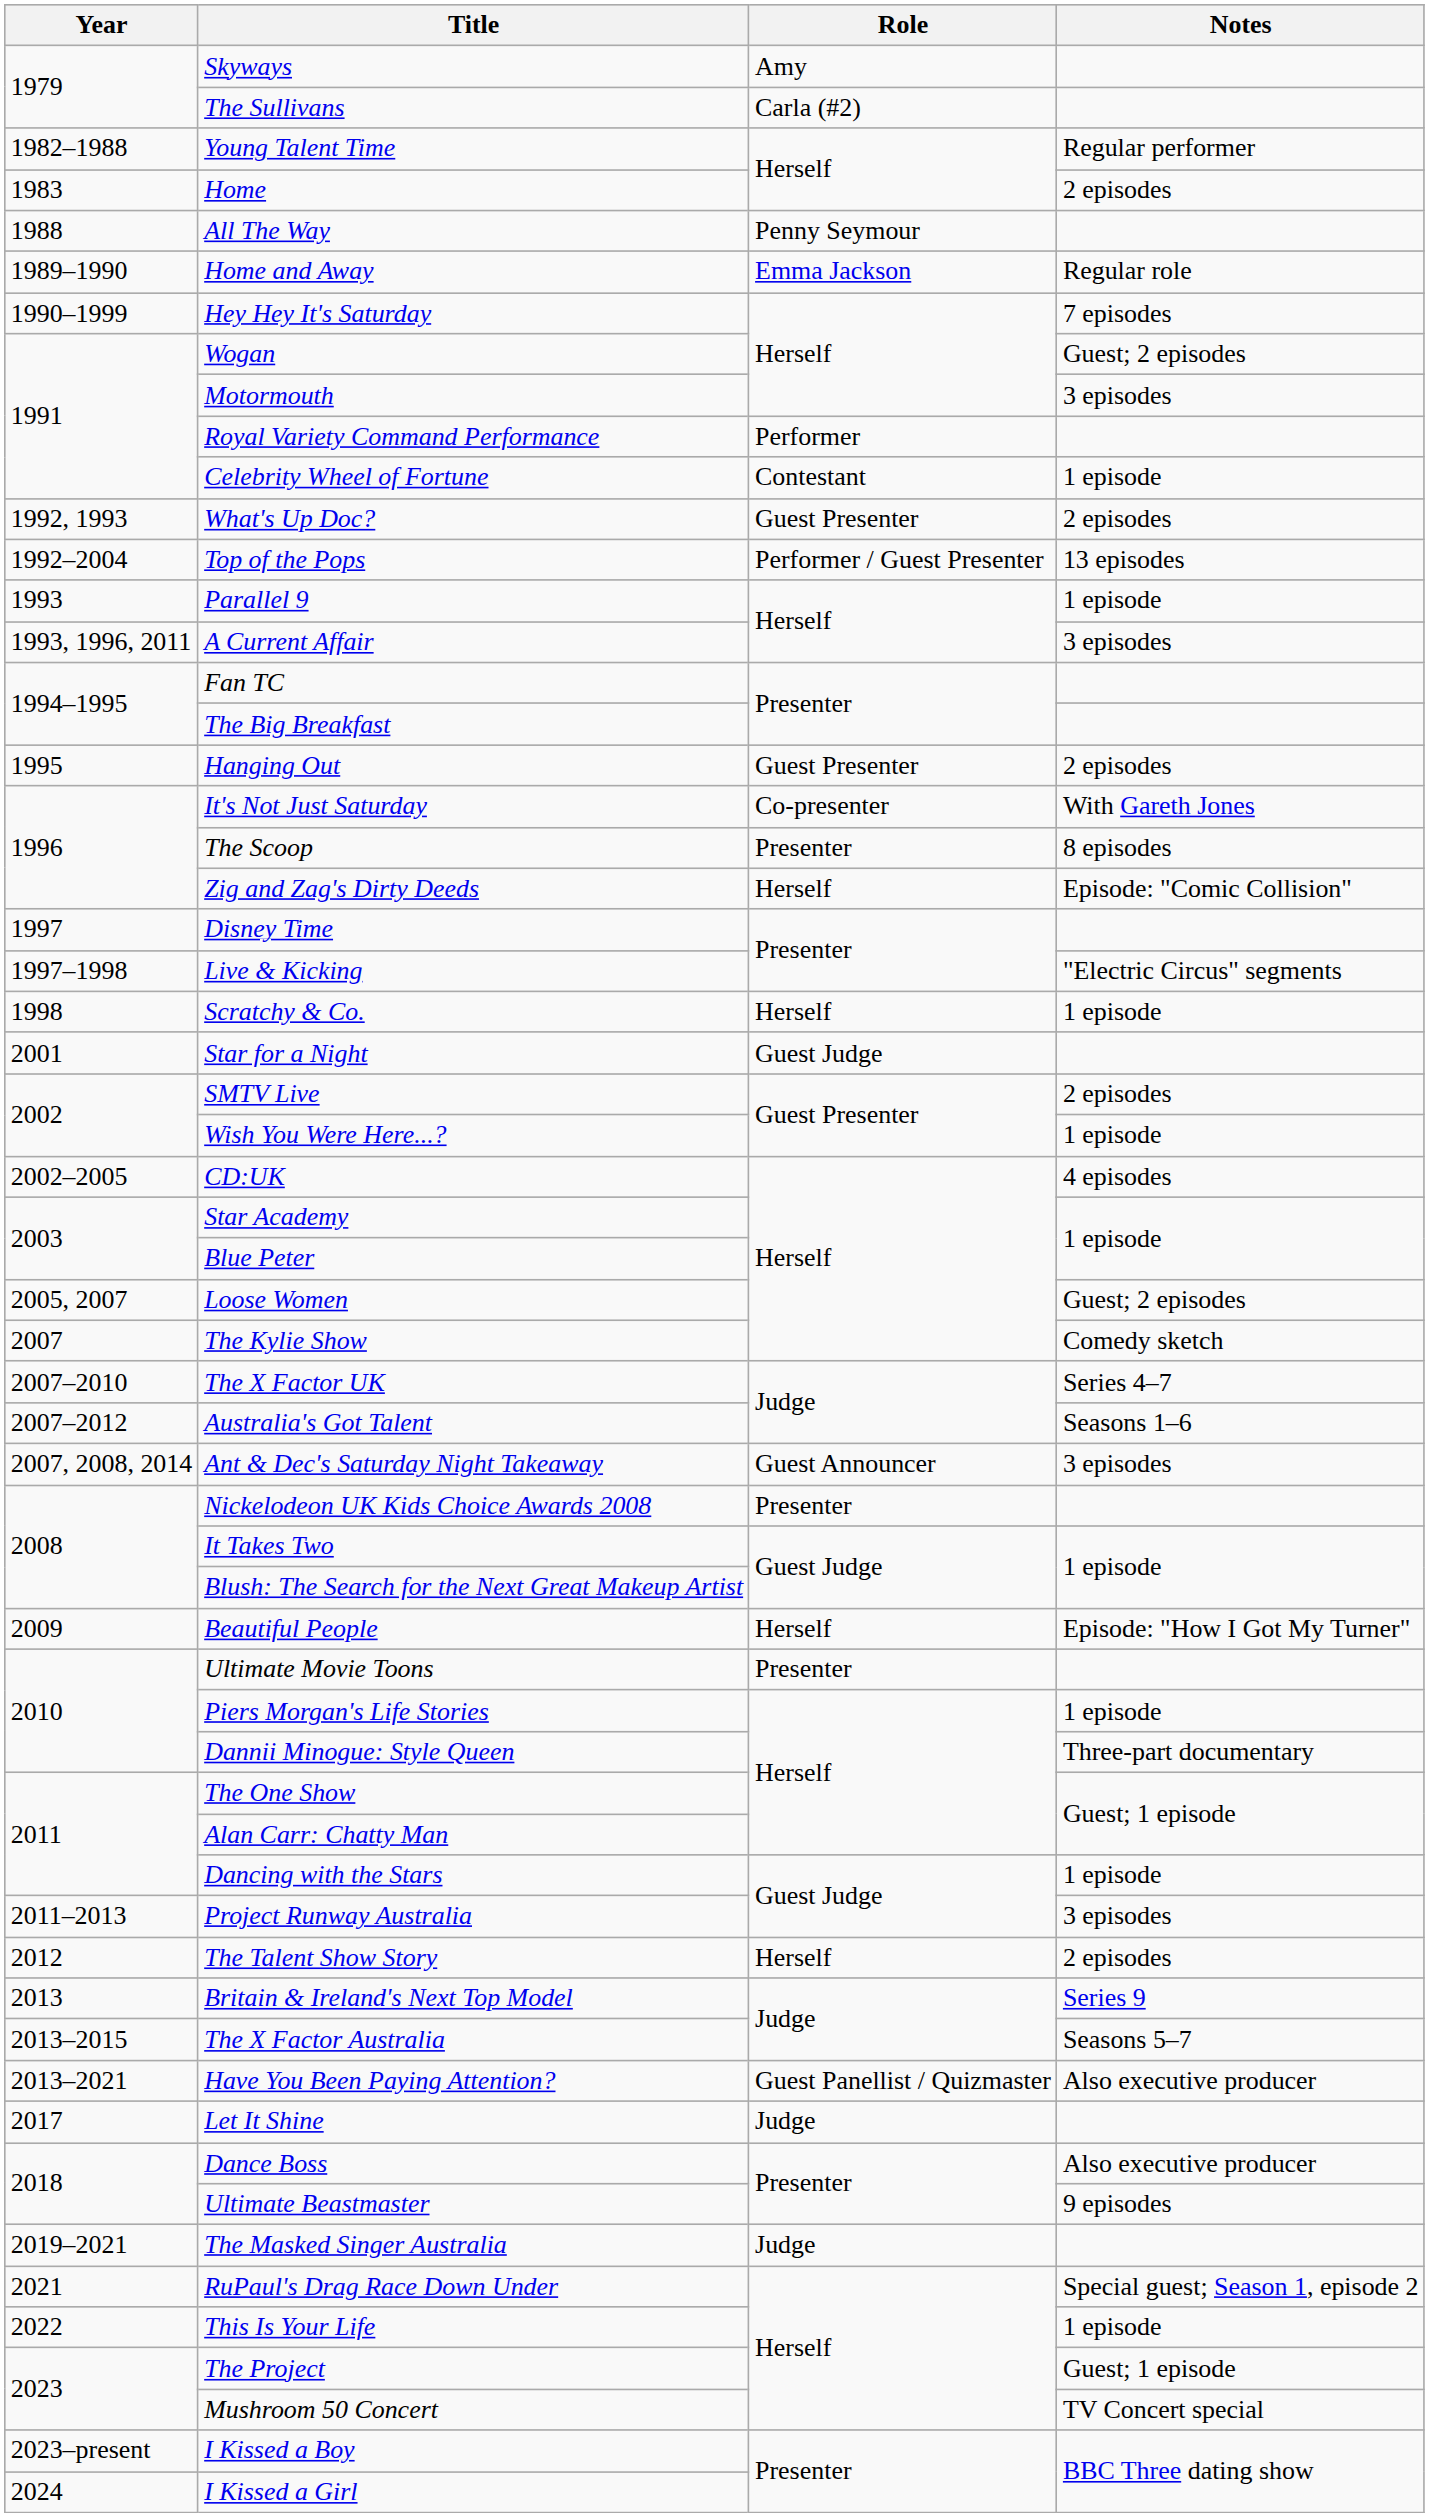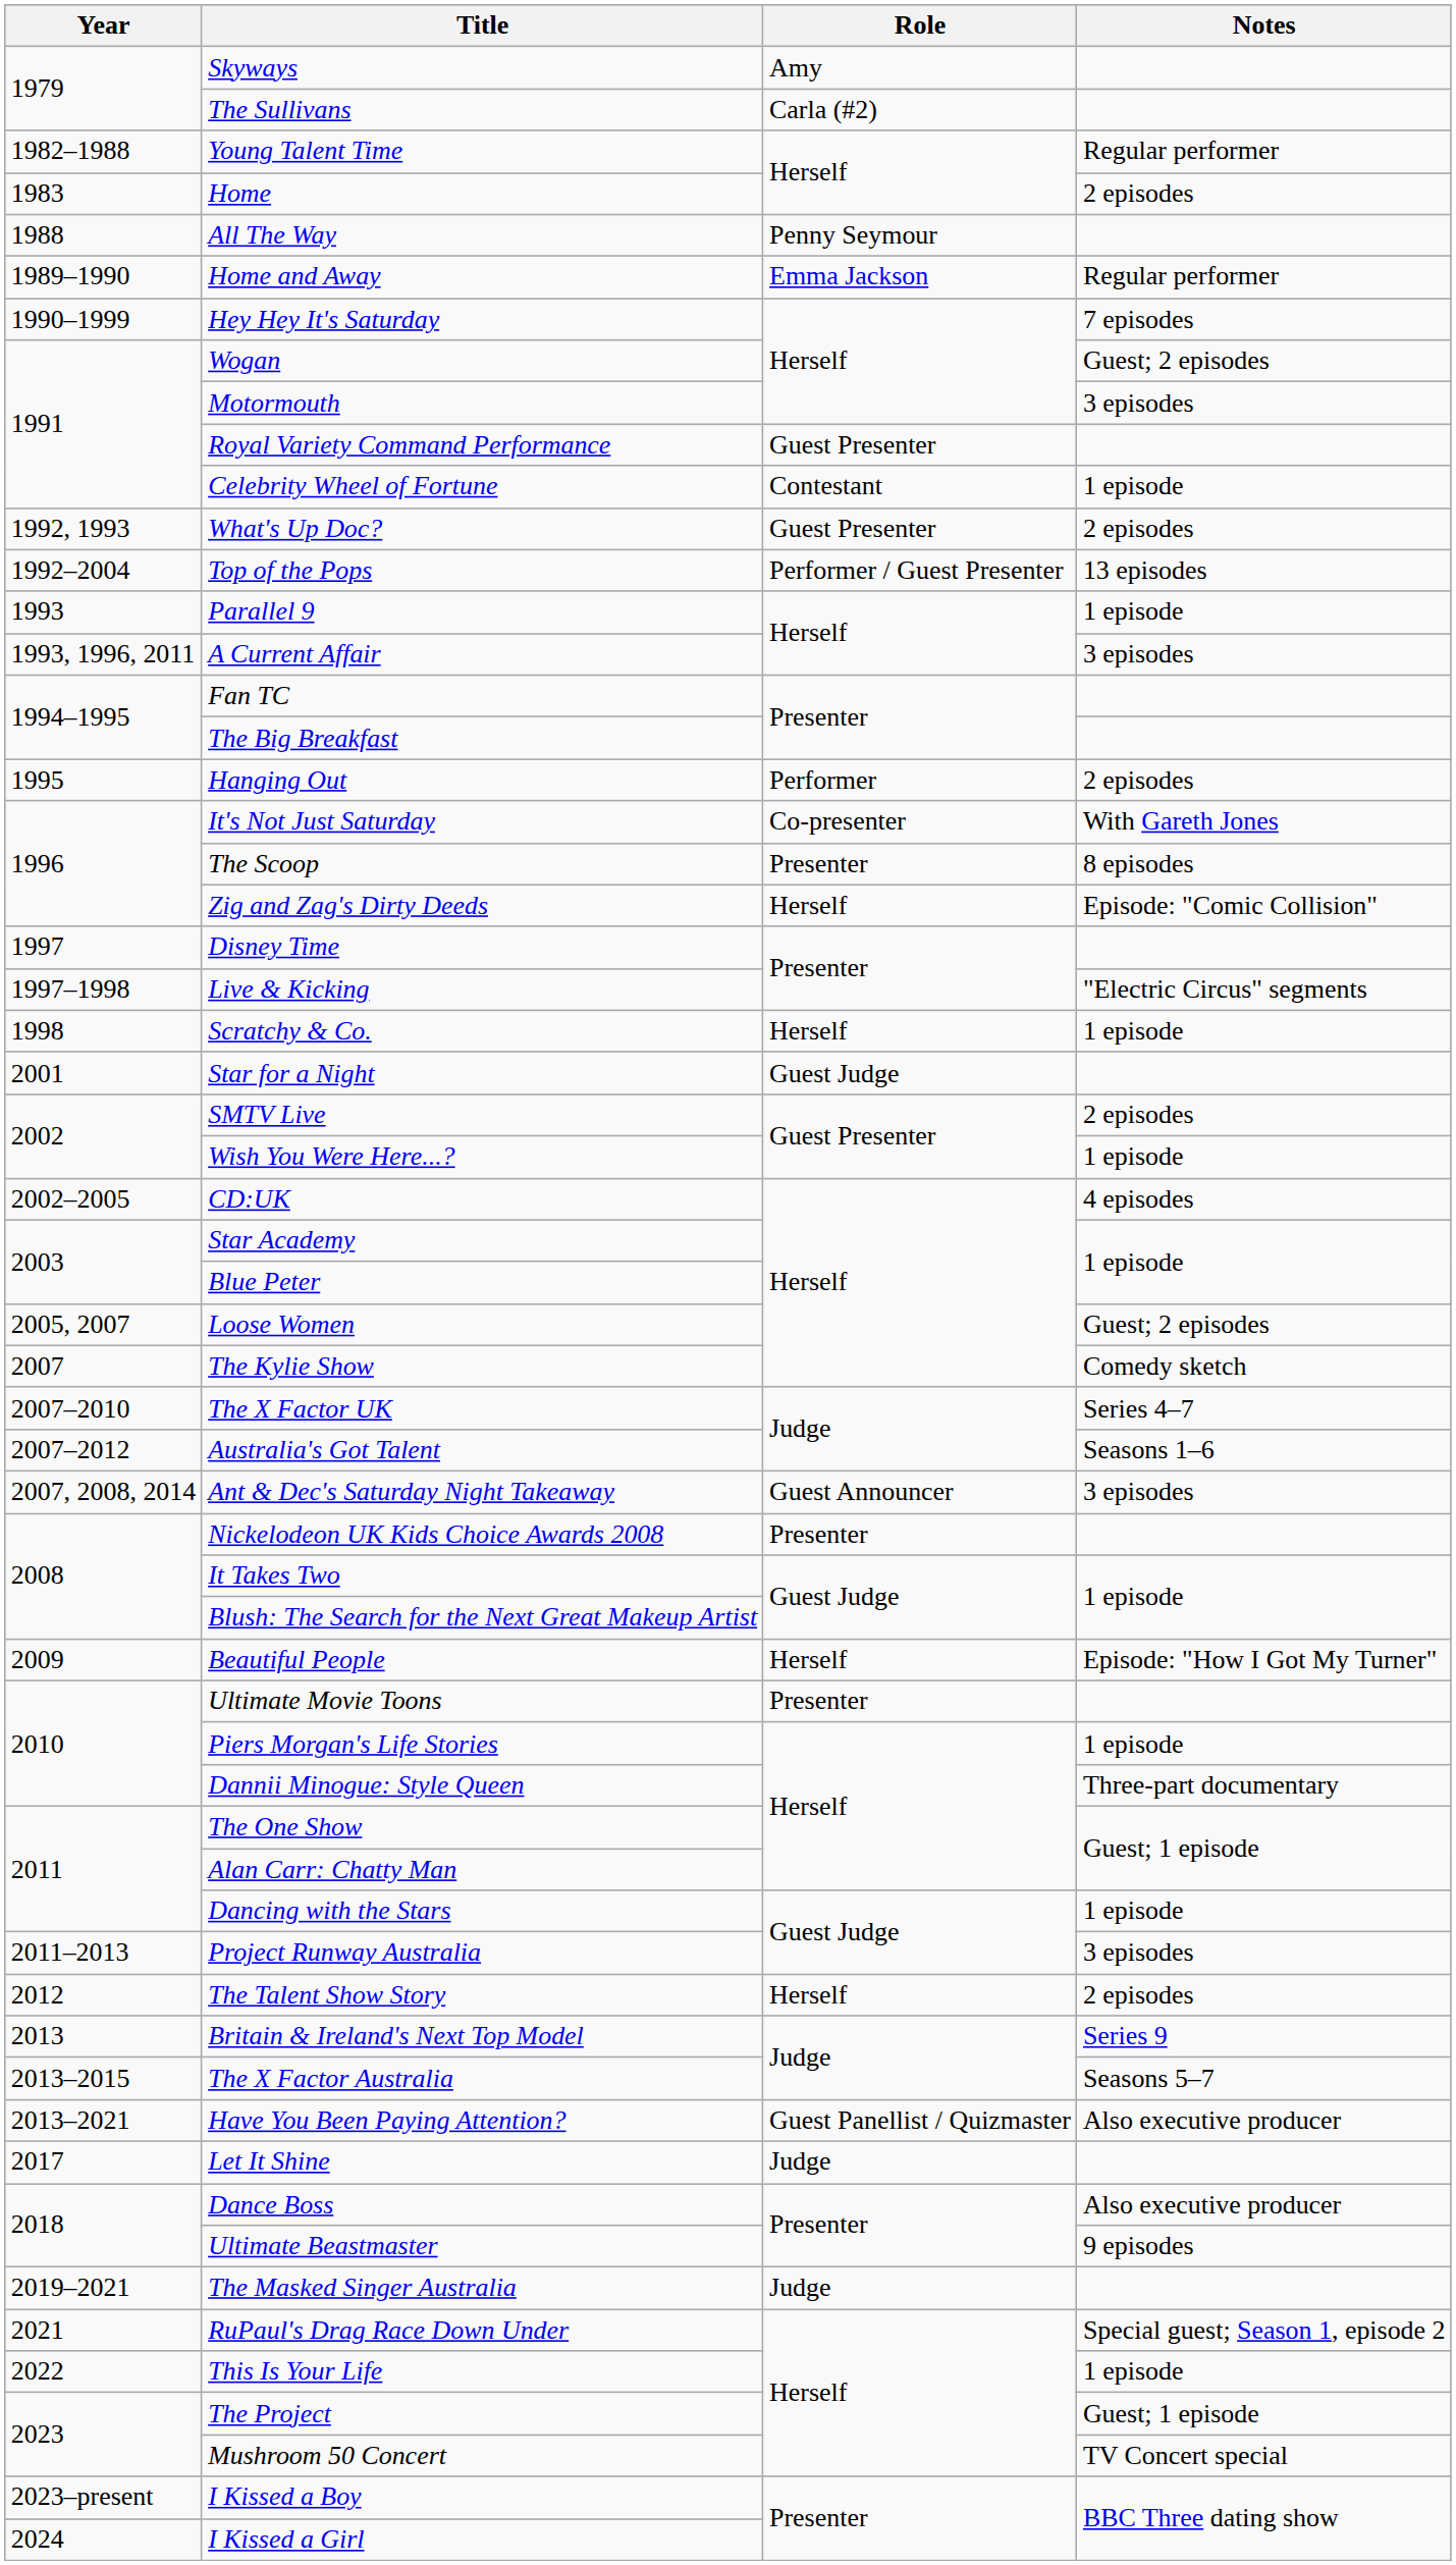 <table class="wikitable">
 <tr>
 <th>Year</th>
 <th>Title</th>
 <th>Role</th>
 <th>Notes</th>
 </tr>
 <tr>
 <td rowspan="2">1979</td>
 <td><em><a href='#'>Skyways</a></em></td>
 <td>Amy</td>
 <td></td>
 </tr>
 <tr>
 <td><em><a href='#'>The Sullivans</a></em></td>
 <td>Carla (#2)</td>
 <td></td>
 </tr>
 <tr>
 <td>1982–1988</td>
 <td><em><a href='#'>Young Talent Time</a></em></td>
 <td rowspan="2">Herself</td>
 <td>Regular performer</td>
 </tr>
 <tr>
 <td>1983</td>
 <td><a href='#'><em>Home</em></a></td>
 <td>2 episodes</td>
 </tr>
 <tr>
 <td>1988</td>
 <td><em><a href='#'>All The Way</a></em></td>
 <td>Penny Seymour</td>
 <td></td>
 </tr>
 <tr>
 <td>1989–1990</td>
 <td><em><a href='#'>Home and Away</a></em></td>
 <td><a href='#'>Emma Jackson</a></td>
-<td>Regular role</td>
+<td>Regular performer</td>
 </tr>
 <tr>
 <td>1990–1999</td>
 <td><em><a href='#'>Hey Hey It's Saturday</a></em></td>
 <td rowspan="3">Herself</td>
 <td>7 episodes</td>
 </tr>
 <tr>
 <td rowspan="4">1991</td>
 <td><em><a href='#'>Wogan</a></em></td>
 <td>Guest; 2 episodes</td>
 </tr>
 <tr>
 <td><em><a href='#'>Motormouth</a></em></td>
 <td>3 episodes</td>
 </tr>
 <tr>
 <td><em><a href='#'>Royal Variety Command Performance</a></em></td>
-<td>Performer</td>
+<td>Guest Presenter</td>
 <td></td>
 </tr>
 <tr>
 <td><em><a href='#'>Celebrity Wheel of Fortune</a></em></td>
 <td>Contestant</td>
 <td>1 episode</td>
 </tr>
 <tr>
 <td>1992, 1993</td>
 <td><a href='#'><em>What's Up Doc?</em></a></td>
 <td>Guest Presenter</td>
 <td>2 episodes</td>
 </tr>
 <tr>
 <td>1992–2004</td>
 <td><em><a href='#'>Top of the Pops</a></em></td>
 <td>Performer / Guest Presenter</td>
 <td>13 episodes</td>
 </tr>
 <tr>
 <td>1993</td>
 <td><em><a href='#'>Parallel 9</a></em></td>
 <td rowspan="2">Herself</td>
 <td>1 episode</td>
 </tr>
 <tr>
 <td>1993, 1996, 2011</td>
 <td><a href='#'><em>A Current Affair</em></a></td>
 <td>3 episodes</td>
 </tr>
 <tr>
 <td rowspan="2">1994–1995</td>
 <td><em>Fan TC</em></td>
 <td rowspan="2">Presenter</td>
 <td></td>
 </tr>
 <tr>
 <td><em><a href='#'>The Big Breakfast</a></em></td>
 <td></td>
 </tr>
 <tr>
 <td>1995</td>
 <td><a href='#'><em>Hanging Out</em></a></td>
-<td>Guest Presenter</td>
+<td>Performer</td>
 <td>2 episodes</td>
 </tr>
 <tr>
 <td rowspan="3">1996</td>
 <td><em><a href='#'>It's Not Just Saturday</a></em></td>
 <td>Co-presenter</td>
 <td>With <a href='#'>Gareth Jones</a></td>
 </tr>
 <tr>
 <td><em>The Scoop</em></td>
 <td>Presenter</td>
 <td>8 episodes</td>
 </tr>
 <tr>
 <td><a href='#'><em>Zig and Zag's Dirty Deeds</em></a></td>
 <td>Herself</td>
 <td>Episode: "Comic Collision"</td>
 </tr>
 <tr>
 <td>1997</td>
 <td><em><a href='#'>Disney Time</a></em></td>
 <td rowspan="2">Presenter</td>
 <td></td>
 </tr>
 <tr>
 <td>1997–1998</td>
 <td><em><a href='#'>Live & Kicking</a></em></td>
 <td>"Electric Circus" segments</td>
 </tr>
 <tr>
 <td>1998</td>
 <td><em><a href='#'>Scratchy & Co.</a></em></td>
 <td>Herself</td>
 <td>1 episode</td>
 </tr>
 <tr>
 <td>2001</td>
 <td><a href='#'><em>Star for a Night</em></a></td>
 <td>Guest Judge</td>
 <td></td>
 </tr>
 <tr>
 <td rowspan="2">2002</td>
 <td><em><a href='#'>SMTV Live</a></em></td>
 <td rowspan="2">Guest Presenter</td>
 <td>2 episodes</td>
 </tr>
 <tr>
 <td><em><a href='#'>Wish You Were Here...?</a></em></td>
 <td>1 episode</td>
 </tr>
 <tr>
 <td>2002–2005</td>
 <td><em><a href='#'>CD:UK</a></em></td>
 <td rowspan="5">Herself</td>
 <td>4 episodes</td>
 </tr>
 <tr>
 <td rowspan="2">2003</td>
 <td><em><a href='#'>Star Academy</a></em></td>
 <td rowspan="2">1 episode</td>
 </tr>
 <tr>
 <td><em><a href='#'>Blue Peter</a></em></td>
 </tr>
 <tr>
 <td>2005, 2007</td>
 <td><em><a href='#'>Loose Women</a></em></td>
 <td>Guest; 2 episodes</td>
 </tr>
 <tr>
 <td>2007</td>
 <td><em><a href='#'>The Kylie Show</a></em></td>
 <td>Comedy sketch</td>
 </tr>
 <tr>
 <td>2007–2010</td>
 <td><em><a href='#'>The X Factor UK</a></em></td>
 <td rowspan="2">Judge</td>
 <td>Series 4–7</td>
 </tr>
 <tr>
 <td>2007–2012</td>
 <td><em><a href='#'>Australia's Got Talent</a></em></td>
 <td>Seasons 1–6</td>
 </tr>
 <tr>
 <td>2007, 2008, 2014</td>
 <td><em><a href='#'>Ant & Dec's Saturday Night Takeaway</a></em></td>
 <td>Guest Announcer</td>
 <td>3 episodes</td>
 </tr>
 <tr>
 <td rowspan="3">2008</td>
 <td><em><a href='#'>Nickelodeon UK Kids Choice Awards 2008</a></em></td>
 <td>Presenter</td>
 <td></td>
 </tr>
 <tr>
 <td><a href='#'><em>It Takes Two</em></a></td>
 <td rowspan="2">Guest Judge</td>
 <td rowspan="2">1 episode</td>
 </tr>
 <tr>
 <td><em><a href='#'>Blush: The Search for the Next Great Makeup Artist</a></em></td>
 </tr>
 <tr>
 <td>2009</td>
 <td><a href='#'><em>Beautiful People</em></a></td>
 <td>Herself</td>
 <td>Episode: "How I Got My Turner"</td>
 </tr>
 <tr>
 <td rowspan="3">2010</td>
 <td><em>Ultimate Movie Toons</em></td>
 <td>Presenter</td>
 <td></td>
 </tr>
 <tr>
 <td><em><a href='#'>Piers Morgan's Life Stories</a></em></td>
 <td rowspan="4">Herself</td>
 <td>1 episode</td>
 </tr>
 <tr>
 <td><em><a href='#'>Dannii Minogue: Style Queen</a></em></td>
 <td>Three-part documentary</td>
 </tr>
 <tr>
 <td rowspan="3">2011</td>
 <td><em><a href='#'>The One Show</a></em></td>
 <td rowspan="2">Guest; 1 episode</td>
 </tr>
 <tr>
 <td><em><a href='#'>Alan Carr: Chatty Man</a></em></td>
 </tr>
 <tr>
 <td><em><a href='#'>Dancing with the Stars</a></em></td>
 <td rowspan="2">Guest Judge</td>
 <td>1 episode</td>
 </tr>
 <tr>
 <td>2011–2013</td>
 <td><em><a href='#'>Project Runway Australia</a></em></td>
 <td>3 episodes</td>
 </tr>
 <tr>
 <td>2012</td>
 <td><em><a href='#'>The Talent Show Story</a></em></td>
 <td>Herself</td>
 <td>2 episodes</td>
 </tr>
 <tr>
 <td>2013</td>
 <td><em><a href='#'>Britain & Ireland's Next Top Model</a></em></td>
 <td rowspan="2">Judge</td>
 <td><a href='#'>Series 9</a></td>
 </tr>
 <tr>
 <td>2013–2015</td>
 <td><em><a href='#'>The X Factor Australia</a></em></td>
 <td>Seasons 5–7</td>
 </tr>
 <tr>
 <td>2013–2021</td>
 <td><em><a href='#'>Have You Been Paying Attention?</a></em></td>
 <td>Guest Panellist /  Quizmaster</td>
 <td>Also executive producer</td>
 </tr>
 <tr>
 <td>2017</td>
 <td><em><a href='#'>Let It Shine</a></em></td>
 <td>Judge</td>
 <td></td>
 </tr>
 <tr>
 <td rowspan="2">2018</td>
 <td><em><a href='#'>Dance Boss</a></em></td>
 <td rowspan="2">Presenter</td>
 <td>Also executive producer</td>
 </tr>
 <tr>
 <td><em><a href='#'>Ultimate Beastmaster</a></em></td>
 <td>9 episodes</td>
 </tr>
 <tr>
 <td>2019–2021</td>
 <td><em><a href='#'>The Masked Singer Australia</a></em></td>
 <td>Judge</td>
 <td></td>
 </tr>
 <tr>
 <td>2021</td>
 <td><em><a href='#'>RuPaul's Drag Race Down Under</a></em></td>
 <td rowspan="4">Herself</td>
 <td>Special guest; <a href='#'>Season 1</a>, episode 2</td>
 </tr>
 <tr>
 <td>2022</td>
 <td><a href='#'><em>This Is Your Life</em></a></td>
 <td>1 episode</td>
 </tr>
 <tr>
 <td rowspan="2">2023</td>
 <td><a href='#'><em>The Project</em></a></td>
 <td>Guest; 1 episode</td>
 </tr>
 <tr>
 <td><em>Mushroom 50 Concert</em></td>
 <td>TV Concert special</td>
 </tr>
 <tr>
 <td>2023–present</td>
 <td><em><a href='#'>I Kissed a Boy</a></em></td>
 <td rowspan="2">Presenter</td>
 <td rowspan="2"><a href='#'>BBC Three</a> dating show</td>
 </tr>
 <tr>
 <td>2024</td>
 <td><a href='#'><em>I Kissed a Girl</em></a></td>
 </tr>
 </table>
